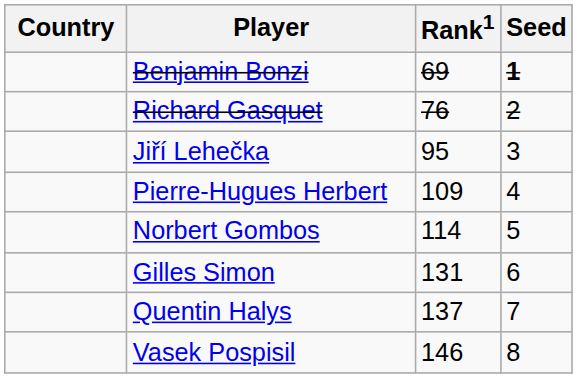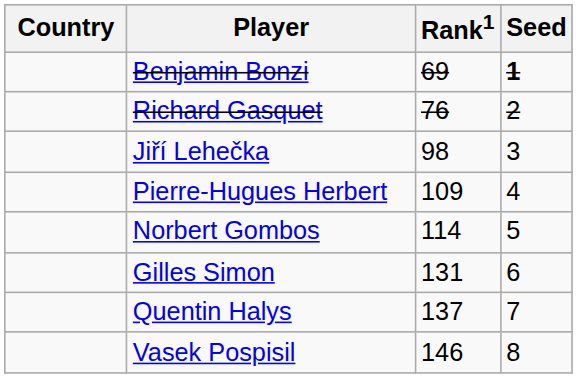 <table class="sortable wikitable">
 <tr>
 <th width="70">Country</th>
 <th width="175">Player</th>
 <th>Rank<sup>1</sup></th>
 <th>Seed</th>
 </tr>
 <tr>
 <td><s></s></td>
 <td><s><a href='#'>Benjamin Bonzi</a></s></td>
 <td><s>69</s></td>
 <td><strong><s>1</s></strong></td>
 </tr>
 <tr>
 <td><s></s></td>
 <td><s><a href='#'>Richard Gasquet</a></s></td>
 <td><s>76</s></td>
 <td><s>2</s></td>
 </tr>
 <tr>
 <td></td>
 <td><a href='#'>Jiří Lehečka</a></td>
-<td>95</td>
+<td>98</td>
 <td>3</td>
 </tr>
 <tr>
 <td></td>
 <td><a href='#'>Pierre-Hugues Herbert</a></td>
 <td>109</td>
 <td>4</td>
 </tr>
 <tr>
 <td></td>
 <td><a href='#'>Norbert Gombos</a></td>
 <td>114</td>
 <td>5</td>
 </tr>
 <tr>
 <td></td>
 <td><a href='#'>Gilles Simon</a></td>
 <td>131</td>
 <td>6</td>
 </tr>
 <tr>
 <td></td>
 <td><a href='#'>Quentin Halys</a></td>
 <td>137</td>
 <td>7</td>
 </tr>
 <tr>
 <td></td>
 <td><a href='#'>Vasek Pospisil</a></td>
 <td>146</td>
 <td>8</td>
 </tr>
 </table>
